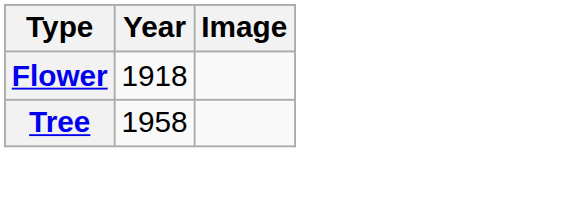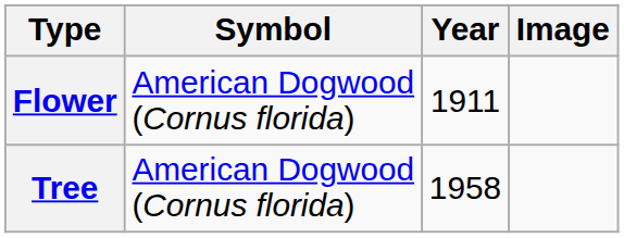 <table class="wikitable plainrowheaders">
 <tr>
 <th scope="col">Type</th>
+<th scope="col">Symbol</th>
 <th scope="col">Year</th>
 <th scope="col">Image</th>
 </tr>
 <tr>
 <th scope="row"><a href='#'>Flower</a></th>
-<td align="center">1918</td>
+<td><a href='#'>American Dogwood</a><br>(<em>Cornus florida</em>)</td>
+<td align="center">1911</td>
 <td align="center"></td>
 </tr>
 <tr>
 <th scope="row"><a href='#'>Tree</a></th>
+<td><a href='#'>American Dogwood</a><br>(<em>Cornus florida</em>)</td>
 <td align="center">1958</td>
 <td align="center"></td>
 </tr>
 </table>
